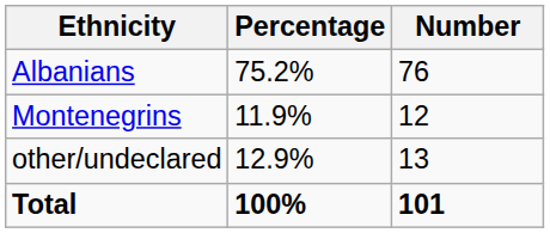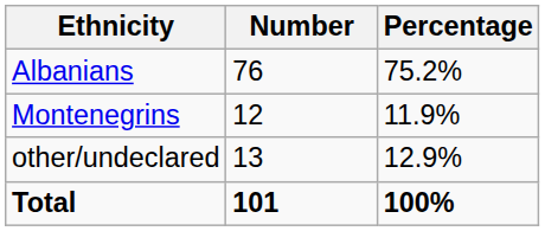 <table class="wikitable">
 <tr>
 <th width="100px">Ethnicity</th>
+<th width="80px">Number</th>
 <th width="80px">Percentage</th>
-<th width="80px">Number</th>
 </tr>
 <tr>
 <td><a href='#'>Albanians</a></td>
+<td>76</td>
 <td>75.2%</td>
-<td>76</td>
 </tr>
 <tr>
 <td><a href='#'>Montenegrins</a></td>
+<td>12</td>
 <td>11.9%</td>
-<td>12</td>
 </tr>
 <tr>
 <td>other/undeclared</td>
+<td>13</td>
 <td>12.9%</td>
-<td>13</td>
 </tr>
 <tr>
 <td><strong>Total</strong></td>
+<td><strong>101</strong></td>
 <td><strong>100%</strong></td>
-<td><strong>101</strong></td>
 </tr>
 </table>
